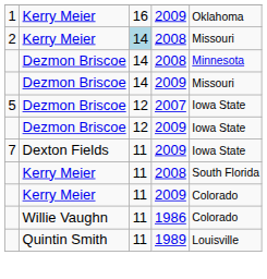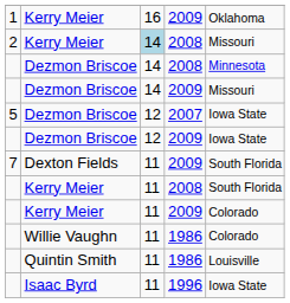 <table class="wikitable">
 <tr>
 </tr>
 <tr>
 <td>1</td>
 <td><a href='#'>Kerry Meier</a></td>
 <td>16</td>
 <td><a href='#'>2009</a></td>
 <td style="font-size:80%;">Oklahoma</td>
 </tr>
 <tr>
 <td>2</td>
 <td><a href='#'>Kerry Meier</a></td>
 <td style="background: lightblue;">14</td>
 <td><a href='#'>2008</a></td>
 <td style="font-size:80%;">Missouri</td>
 </tr>
 <tr>
 <td></td>
 <td><a href='#'>Dezmon Briscoe</a></td>
 <td>14</td>
 <td><a href='#'>2008</a></td>
 <td style="font-size:80%;"><a href='#'>Minnesota</a></td>
 </tr>
 <tr>
 <td></td>
 <td><a href='#'>Dezmon Briscoe</a></td>
 <td>14</td>
 <td><a href='#'>2009</a></td>
 <td style="font-size:80%;">Missouri</td>
 </tr>
 <tr>
 <td>5</td>
 <td><a href='#'>Dezmon Briscoe</a></td>
 <td>12</td>
 <td><a href='#'>2007</a></td>
 <td style="font-size:80%;">Iowa State</td>
 </tr>
 <tr>
 <td></td>
 <td><a href='#'>Dezmon Briscoe</a></td>
 <td>12</td>
 <td><a href='#'>2009</a></td>
 <td style="font-size:80%;">Iowa State</td>
 </tr>
 <tr>
 <td>7</td>
 <td>Dexton Fields</td>
 <td>11</td>
 <td><a href='#'>2009</a></td>
-<td style="font-size:80%;">Iowa State</td>
+<td style="font-size:80%;">South Florida</td>
 </tr>
 <tr>
 <td></td>
 <td><a href='#'>Kerry Meier</a></td>
 <td>11</td>
 <td><a href='#'>2008</a></td>
 <td style="font-size:80%;">South Florida</td>
 </tr>
 <tr>
 <td></td>
 <td><a href='#'>Kerry Meier</a></td>
 <td>11</td>
 <td><a href='#'>2009</a></td>
 <td style="font-size:80%;">Colorado</td>
 </tr>
 <tr>
 <td></td>
 <td>Willie Vaughn</td>
 <td>11</td>
 <td><a href='#'>1986</a></td>
 <td style="font-size:80%;">Colorado</td>
 </tr>
 <tr>
 <td></td>
 <td>Quintin Smith</td>
 <td>11</td>
-<td><a href='#'>1989</a></td>
+<td><a href='#'>1986</a></td>
 <td style="font-size:80%;">Louisville</td>
 </tr>
+<tr>
+<td></td>
+<td><a href='#'>Isaac Byrd</a></td>
+<td>11</td>
+<td><a href='#'>1996</a></td>
+<td style="font-size:80%;">Iowa State</td>
+</tr>
 </table>
